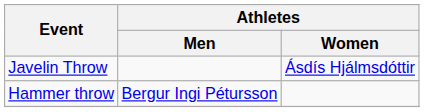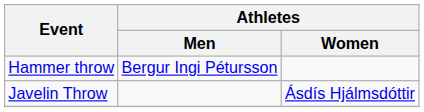 <table class=wikitable style="font-size:90%">
 <tr>
 <th rowspan=2>Event</th>
 <th colspan=2>Athletes</th>
 </tr>
 <tr>
 <th>Men</th>
 <th>Women</th>
 </tr>
 <tr>
+<td><a href='#'>Hammer throw</a></td>
+<td><a href='#'>Bergur Ingi Pétursson</a></td>
+<td></td>
+</tr>
+<tr>
 <td><a href='#'>Javelin Throw</a></td>
 <td></td>
 <td><a href='#'>Ásdís Hjálmsdóttir</a></td>
 </tr>
 <tr>
-<td><a href='#'>Hammer throw</a></td>
-<td><a href='#'>Bergur Ingi Pétursson</a></td>
-<td></td>
-</tr>
-<tr>
 </tr>
 </table>
